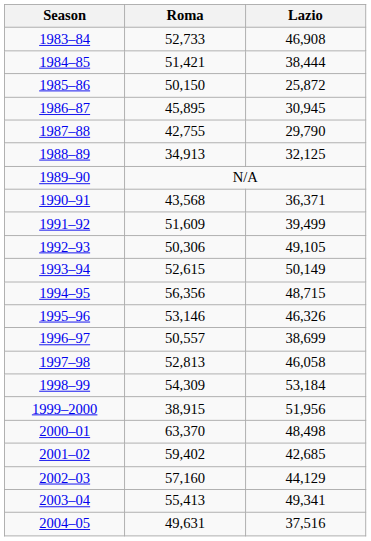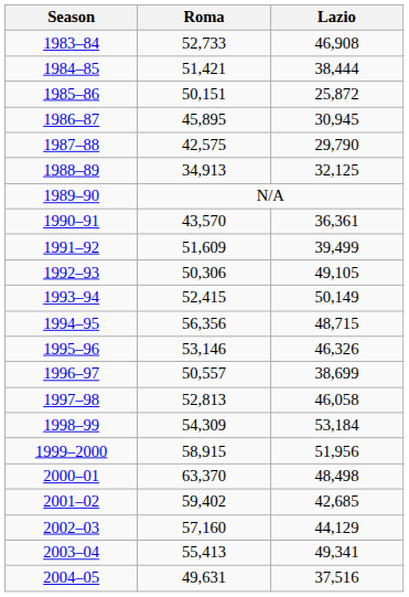 <table class="wikitable" style="text-align:center">
 <tr>
 <th width=20%>Season</th>
 <th width=20%>Roma</th>
 <th width=20%>Lazio</th>
 </tr>
 <tr>
 <td><a href='#'>1983–84</a></td>
 <td>52,733</td>
 <td>46,908</td>
 </tr>
 <tr>
 <td><a href='#'>1984–85</a></td>
 <td>51,421</td>
 <td>38,444</td>
 </tr>
 <tr>
 <td><a href='#'>1985–86</a></td>
-<td>50,150</td>
+<td>50,151</td>
 <td>25,872</td>
 </tr>
 <tr>
 <td><a href='#'>1986–87</a></td>
 <td>45,895</td>
 <td>30,945</td>
 </tr>
 <tr>
 <td><a href='#'>1987–88</a></td>
-<td>42,755</td>
+<td>42,575</td>
 <td>29,790</td>
 </tr>
 <tr>
 <td><a href='#'>1988–89</a></td>
 <td>34,913</td>
 <td>32,125</td>
 </tr>
 <tr>
 <td><a href='#'>1989–90</a></td>
 <td colspan = "2">N/A</td>
 </tr>
 <tr>
 <td><a href='#'>1990–91</a></td>
-<td>43,568</td>
-<td>36,371</td>
+<td>43,570</td>
+<td>36,361</td>
 </tr>
 <tr>
 <td><a href='#'>1991–92</a></td>
 <td>51,609</td>
 <td>39,499</td>
 </tr>
 <tr>
 <td><a href='#'>1992–93</a></td>
 <td>50,306</td>
 <td>49,105</td>
 </tr>
 <tr>
 <td><a href='#'>1993–94</a></td>
-<td>52,615</td>
+<td>52,415</td>
 <td>50,149</td>
 </tr>
 <tr>
 <td><a href='#'>1994–95</a></td>
 <td>56,356</td>
 <td>48,715</td>
 </tr>
 <tr>
 <td><a href='#'>1995–96</a></td>
 <td>53,146</td>
 <td>46,326</td>
 </tr>
 <tr>
 <td><a href='#'>1996–97</a></td>
 <td>50,557</td>
 <td>38,699</td>
 </tr>
 <tr>
 <td><a href='#'>1997–98</a></td>
 <td>52,813</td>
 <td>46,058</td>
 </tr>
 <tr>
 <td><a href='#'>1998–99</a></td>
 <td>54,309</td>
 <td>53,184</td>
 </tr>
 <tr>
 <td><a href='#'>1999–2000</a></td>
-<td>38,915</td>
+<td>58,915</td>
 <td>51,956</td>
 </tr>
 <tr>
 <td><a href='#'>2000–01</a></td>
 <td>63,370</td>
 <td>48,498</td>
 </tr>
 <tr>
 <td><a href='#'>2001–02</a></td>
 <td>59,402</td>
 <td>42,685</td>
 </tr>
 <tr>
 <td><a href='#'>2002–03</a></td>
 <td>57,160</td>
 <td>44,129</td>
 </tr>
 <tr>
 <td><a href='#'>2003–04</a></td>
 <td>55,413</td>
 <td>49,341</td>
 </tr>
 <tr>
 <td><a href='#'>2004–05</a></td>
 <td>49,631</td>
 <td>37,516</td>
 </tr>
 </table>
